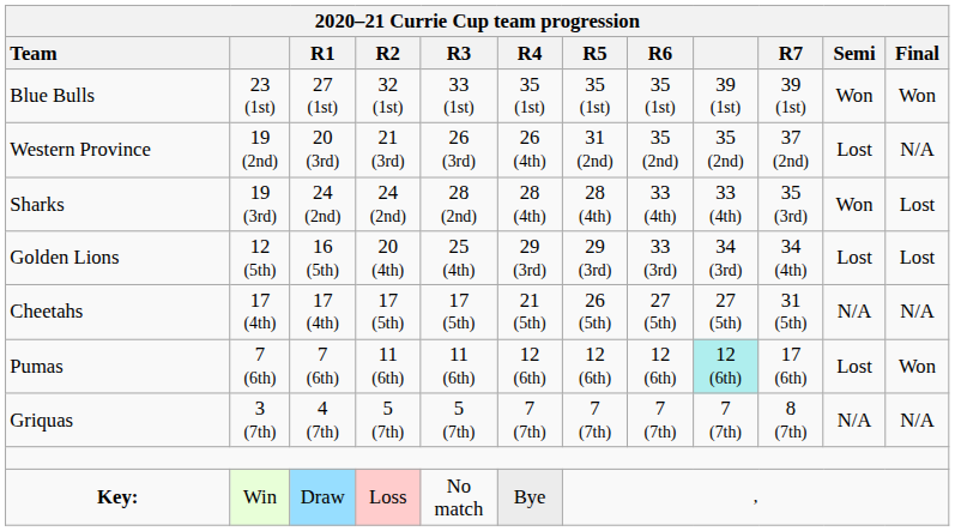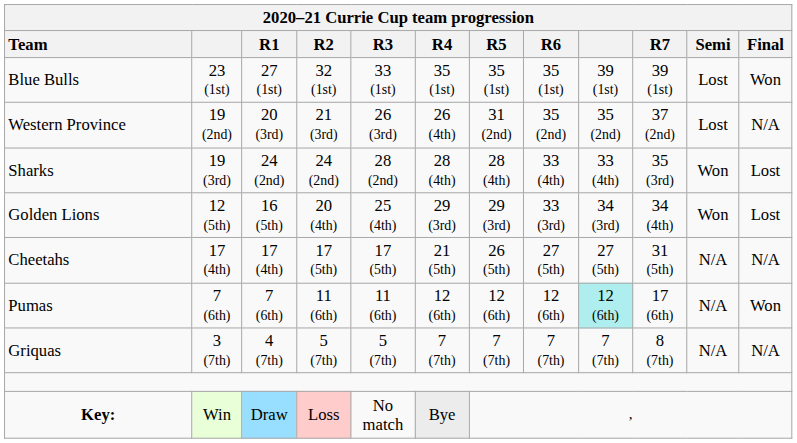 <table class="wikitable" style="text-align:center; min-width:60%;">
 <tr>
 <th colspan="100%" cellpadding="0" cellspacing="0">2020–21 Currie Cup team progression</th>
 </tr>
 <tr>
 <th style="text-align:left; width:8em;">Team</th>
 <th style="padding:1px;width:2em;"></th>
 <th style="width:2em;">R1</th>
 <th style="width:2em;">R2</th>
 <th style="width:2em;">R3</th>
 <th style="width:2em;">R4</th>
 <th style="width:2em;">R5</th>
 <th style="width:2em;">R6</th>
 <th style="width:2em;"></th>
 <th style="width:2em;">R7</th>
 <th style="padding:1px;width:2em;">Semi</th>
 <th style="padding:1px;width:2em;">Final</th>
 </tr>
 <tr>
 <td style="text-align:left;">Blue Bulls</td>
 <td>23 <br> <small>(1st)</small></td>
 <td>27 <br> <small>(1st)</small></td>
 <td>32 <br> <small>(1st)</small></td>
 <td>33 <br> <small>(1st)</small></td>
 <td>35 <br> <small>(1st)</small></td>
 <td> 35 <br> <small>(1st)</small></td>
 <td>35 <br> <small>(1st)</small></td>
 <td>39 <br> <small>(1st)</small></td>
 <td>39 <br> <small>(1st)</small></td>
-<td>Won</td>
+<td>Lost</td>
 <td>Won</td>
 </tr>
 <tr>
 <td style="text-align:left; padding-right:1px;">Western Province</td>
 <td>19 <br> <small>(2nd)</small></td>
 <td>20 <br> <small>(3rd)</small></td>
 <td>21 <br> <small>(3rd)</small></td>
 <td>26 <br> <small>(3rd)</small></td>
 <td>26 <br> <small>(4th)</small></td>
 <td>31 <br> <small>(2nd)</small></td>
 <td>35 <br> <small>(2nd)</small></td>
 <td> 35 <br><small>(2nd)</small></td>
 <td>37 <br> <small>(2nd)</small></td>
 <td>Lost</td>
 <td>N/A</td>
 </tr>
 <tr>
 <td style="text-align:left;">Sharks</td>
 <td>19 <br> <small>(3rd)</small></td>
 <td>24 <br> <small>(2nd)</small></td>
 <td>24 <br> <small>(2nd)</small></td>
 <td>28 <br> <small>(2nd)</small></td>
 <td>28 <br> <small>(4th)</small></td>
 <td>28 <br> <small>(4th)</small></td>
 <td>33 <br> <small>(4th)</small></td>
 <td> 33 <br> <small>(4th)</small></td>
 <td>35 <br> <small>(3rd)</small></td>
 <td>Won</td>
 <td>Lost</td>
 </tr>
 <tr>
 <td style="text-align:left;">Golden Lions</td>
 <td>12 <br> <small>(5th)</small></td>
 <td>16 <br> <small>(5th)</small></td>
 <td>20 <br> <small>(4th)</small></td>
 <td>25 <br> <small>(4th)</small></td>
 <td>29 <br> <small>(3rd)</small></td>
 <td> 29 <br> <small>(3rd)</small></td>
 <td>33 <br> <small>(3rd)</small></td>
 <td>34 <br> <small>(3rd)</small></td>
 <td>34 <br> <small>(4th)</small></td>
-<td>Lost</td>
+<td>Won</td>
 <td>Lost</td>
 </tr>
 <tr>
 <td style="text-align:left;">Cheetahs</td>
 <td>17 <br> <small>(4th)</small></td>
 <td>17 <br> <small>(4th)</small></td>
 <td>17 <br> <small>(5th)</small></td>
 <td>17 <br> <small>(5th)</small></td>
 <td>21 <br> <small>(5th)</small></td>
 <td>26 <br> <small>(5th)</small></td>
 <td>27 <br> <small>(5th)</small></td>
 <td> 27 <br> <small>(5th)</small></td>
 <td>31 <br> <small>(5th)</small></td>
 <td>N/A</td>
 <td>N/A</td>
 </tr>
 <tr>
 <td style="text-align:left;">Pumas</td>
 <td>7 <br> <small>(6th)</small></td>
 <td>7 <br> <small>(6th)</small></td>
 <td>11 <br> <small>(6th)</small></td>
 <td>11 <br> <small>(6th)</small></td>
 <td>12 <br> <small>(6th)</small></td>
 <td>12 <br> <small>(6th)</small></td>
 <td>12 <br> <small>(6th)</small></td>
 <td style="background: paleturquoise;"> 12 <br> <small>(6th)</small></td>
 <td>17 <br> <small>(6th)</small></td>
-<td>Lost</td>
+<td>N/A</td>
 <td>Won</td>
 </tr>
 <tr>
 <td style="text-align:left;">Griquas</td>
 <td>3 <br> <small>(7th)</small></td>
 <td>4 <br> <small>(7th)</small></td>
 <td>5 <br> <small>(7th)</small></td>
 <td>5 <br> <small>(7th)</small></td>
 <td>7 <br> <small>(7th)</small></td>
 <td>7 <br> <small>(7th)</small></td>
 <td>7 <br> <small>(7th)</small></td>
 <td> 7 <br> <small>(7th)</small></td>
 <td>8 <br> <small>(7th)</small></td>
 <td>N/A</td>
 <td>N/A</td>
 </tr>
 <tr>
 <td colspan="100%" style="text-align:center; height: 10px;"></td>
 </tr>
 <tr>
 <td><strong>Key:</strong></td>
 <td style="background:#E8FFD8;">Win</td>
 <td style="background:#97DEFF;padding:0;">Draw</td>
 <td style="background:#FFCCCC;padding:0;">Loss</td>
 <td style="line-height:1.2;padding:3px;">No match</td>
 <td style="background:#ECECEC;">Bye</td>
 <td colspan="100%" style="font-size:90%;line-height:1.5;padding:3px;">, <br></td>
 </tr>
 </table>
